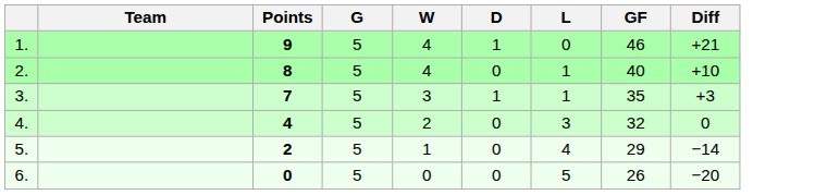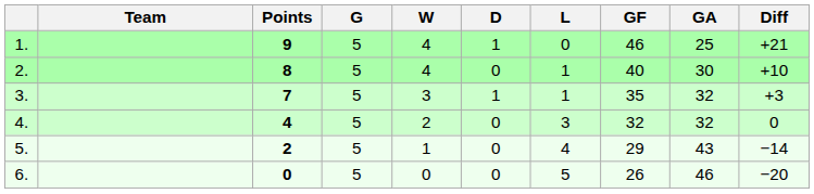 <table class=wikitable style="text-align:center">
 <tr bgcolor="#DCDCDC">
 <th width="25"></th>
 <th width="200">Team</th>
 <th width="60">Points</th>
 <th width="60">G</th>
 <th width="60">W</th>
 <th width="60">D</th>
 <th width="60">L</th>
 <th width="60">GF</th>
+<th width="60">GA</th>
 <th width="60">Diff</th>
 </tr>
 <tr bgcolor=#AAFFAA>
 <td>1.</td>
 <td align=left></td>
 <td><strong>9</strong></td>
 <td>5</td>
 <td>4</td>
 <td>1</td>
 <td>0</td>
 <td>46</td>
+<td>25</td>
 <td>+21</td>
 </tr>
 <tr bgcolor=#AAFFAA>
 <td>2.</td>
 <td align=left></td>
 <td><strong>8</strong></td>
 <td>5</td>
 <td>4</td>
 <td>0</td>
 <td>1</td>
 <td>40</td>
+<td>30</td>
 <td>+10</td>
 </tr>
 <tr bgcolor=#CCFFCC>
 <td>3.</td>
 <td align=left></td>
 <td><strong>7</strong></td>
 <td>5</td>
 <td>3</td>
 <td>1</td>
 <td>1</td>
 <td>35</td>
+<td>32</td>
 <td>+3</td>
 </tr>
 <tr bgcolor=#CCFFCC>
 <td>4.</td>
 <td align=left></td>
 <td><strong>4</strong></td>
 <td>5</td>
 <td>2</td>
 <td>0</td>
 <td>3</td>
+<td>32</td>
 <td>32</td>
 <td>0</td>
 </tr>
 <tr bgcolor=#EEFFEE>
 <td>5.</td>
 <td align=left></td>
 <td><strong>2</strong></td>
 <td>5</td>
 <td>1</td>
 <td>0</td>
 <td>4</td>
 <td>29</td>
+<td>43</td>
 <td>−14</td>
 </tr>
 <tr bgcolor=#EEFFEE>
 <td>6.</td>
 <td align=left></td>
 <td><strong>0</strong></td>
 <td>5</td>
 <td>0</td>
 <td>0</td>
 <td>5</td>
 <td>26</td>
+<td>46</td>
 <td>−20</td>
 </tr>
 </table>
